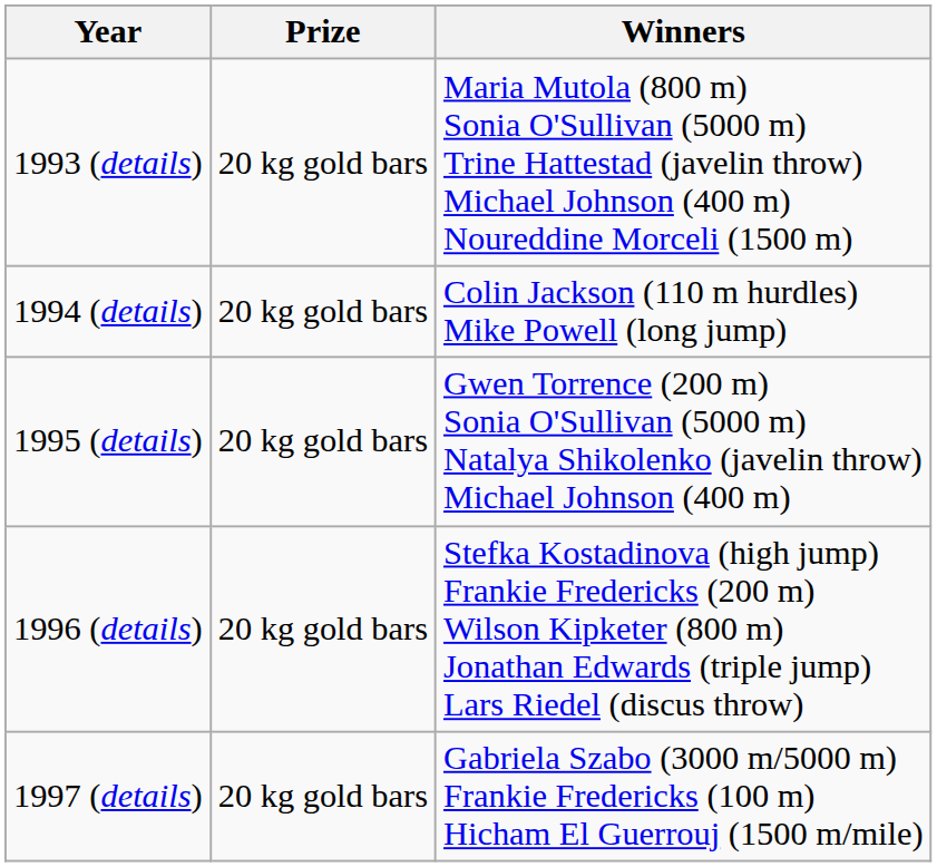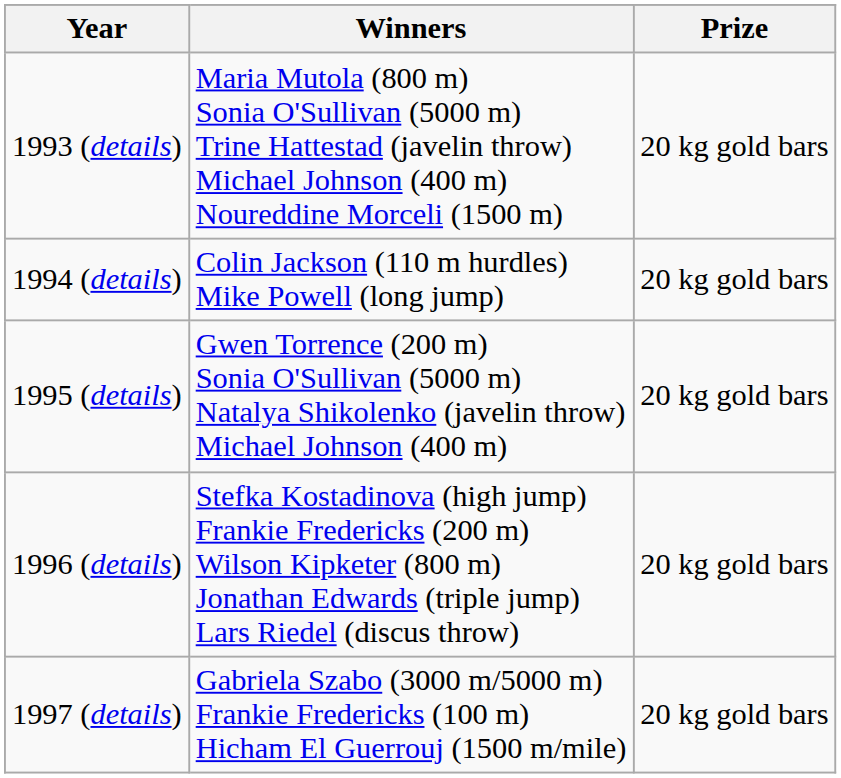 <table class="wikitable">
 <tr>
 <th>Year</th>
+<th>Winners</th>
 <th>Prize</th>
-<th>Winners</th>
 </tr>
 <tr>
 <td>1993 (<a href='#'><em>details</em></a>)</td>
+<td><a href='#'>Maria Mutola</a> (800 m)<br><a href='#'>Sonia O'Sullivan</a> (5000 m)<br><a href='#'>Trine Hattestad</a> (javelin throw)<br><a href='#'>Michael Johnson</a> (400 m)<br><a href='#'>Noureddine Morceli</a> (1500 m)</td>
 <td>20 kg gold bars</td>
-<td><a href='#'>Maria Mutola</a> (800 m)<br><a href='#'>Sonia O'Sullivan</a> (5000 m)<br><a href='#'>Trine Hattestad</a> (javelin throw)<br><a href='#'>Michael Johnson</a> (400 m)<br><a href='#'>Noureddine Morceli</a> (1500 m)</td>
 </tr>
 <tr>
 <td>1994 (<a href='#'><em>details</em></a>)</td>
+<td><a href='#'>Colin Jackson</a> (110 m hurdles)<br><a href='#'>Mike Powell</a> (long jump)</td>
 <td>20 kg gold bars</td>
-<td><a href='#'>Colin Jackson</a> (110 m hurdles)<br><a href='#'>Mike Powell</a> (long jump)</td>
 </tr>
 <tr>
 <td>1995 (<a href='#'><em>details</em></a>)</td>
+<td><a href='#'>Gwen Torrence</a> (200 m)<br><a href='#'>Sonia O'Sullivan</a> (5000 m)<br><a href='#'>Natalya Shikolenko</a> (javelin throw)<br><a href='#'>Michael Johnson</a> (400 m)</td>
 <td>20 kg gold bars</td>
-<td><a href='#'>Gwen Torrence</a> (200 m)<br><a href='#'>Sonia O'Sullivan</a> (5000 m)<br><a href='#'>Natalya Shikolenko</a> (javelin throw)<br><a href='#'>Michael Johnson</a> (400 m)</td>
 </tr>
 <tr>
 <td>1996 (<a href='#'><em>details</em></a>)</td>
+<td><a href='#'>Stefka Kostadinova</a> (high jump)<br><a href='#'>Frankie Fredericks</a> (200 m)<br><a href='#'>Wilson Kipketer</a> (800 m)<br><a href='#'>Jonathan Edwards</a> (triple jump)<br><a href='#'>Lars Riedel</a> (discus throw)</td>
 <td>20 kg gold bars</td>
-<td><a href='#'>Stefka Kostadinova</a> (high jump)<br><a href='#'>Frankie Fredericks</a> (200 m)<br><a href='#'>Wilson Kipketer</a> (800 m)<br><a href='#'>Jonathan Edwards</a> (triple jump)<br><a href='#'>Lars Riedel</a> (discus throw)</td>
 </tr>
 <tr>
 <td>1997 (<a href='#'><em>details</em></a>)</td>
+<td><a href='#'>Gabriela Szabo</a> (3000 m/5000 m)<br><a href='#'>Frankie Fredericks</a> (100 m)<br><a href='#'>Hicham El Guerrouj</a> (1500 m/mile)</td>
 <td>20 kg gold bars</td>
-<td><a href='#'>Gabriela Szabo</a> (3000 m/5000 m)<br><a href='#'>Frankie Fredericks</a> (100 m)<br><a href='#'>Hicham El Guerrouj</a> (1500 m/mile)</td>
 </tr>
 </table>
